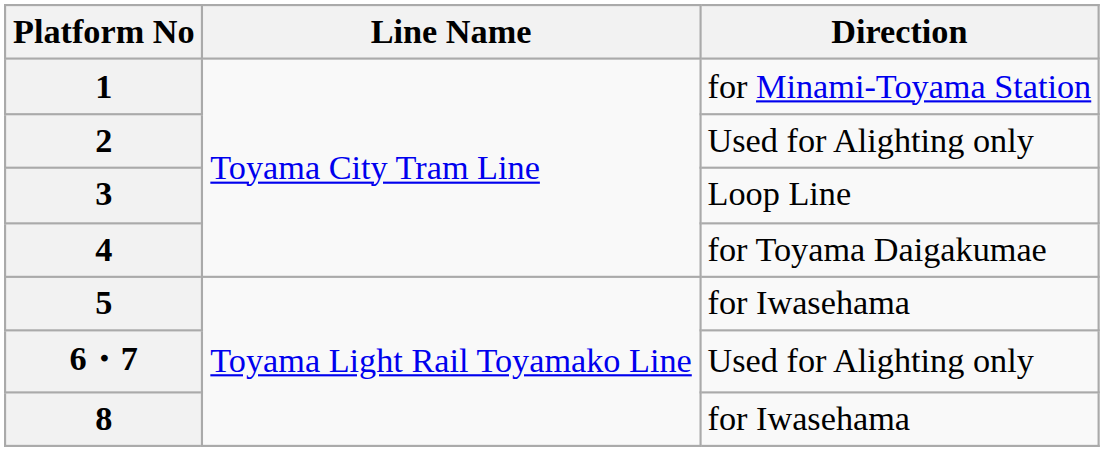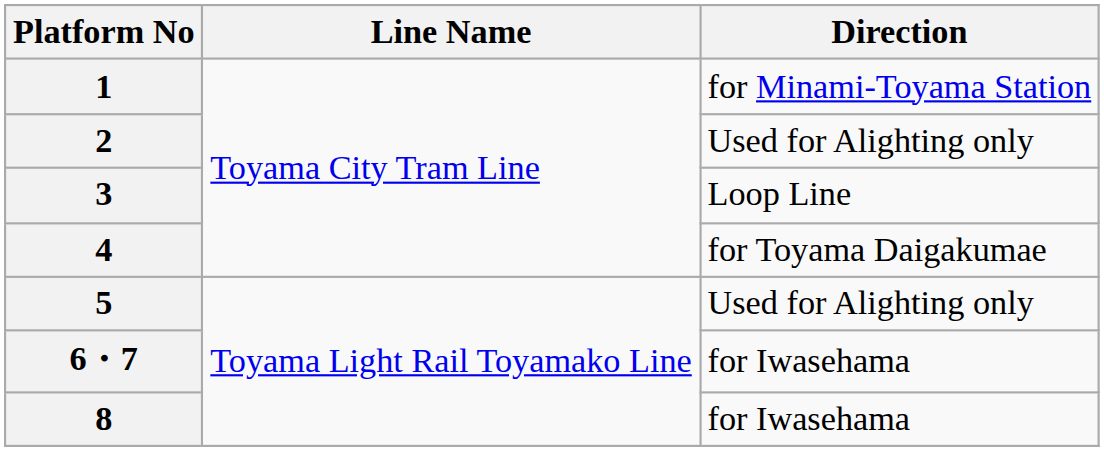 <table class="wikitable">
 <tr>
 <th nowrap="nowrap">Platform No </th>
 <th>Line Name</th>
 <th>Direction</th>
 </tr>
 <tr>
 <th>1</th>
 <td rowspan="4"><a href='#'>Toyama City Tram Line</a></td>
 <td> for <a href='#'>Minami-Toyama Station</a></td>
 </tr>
 <tr>
 <th>2</th>
 <td>Used for Alighting only</td>
 </tr>
 <tr>
 <th>3</th>
 <td> Loop Line</td>
 </tr>
 <tr>
 <th>4</th>
 <td> for Toyama Daigakumae</td>
 </tr>
 <tr>
 <th>5</th>
 <td rowspan="3"> <a href='#'>Toyama Light Rail Toyamako Line</a></td>
-<td> for Iwasehama</td>
+<td>Used for Alighting only</td>
 </tr>
 <tr>
 <th>6・7</th>
-<td>Used for Alighting only</td>
+<td> for Iwasehama</td>
 </tr>
 <tr>
 <th>8</th>
 <td> for Iwasehama</td>
 </tr>
 </table>
